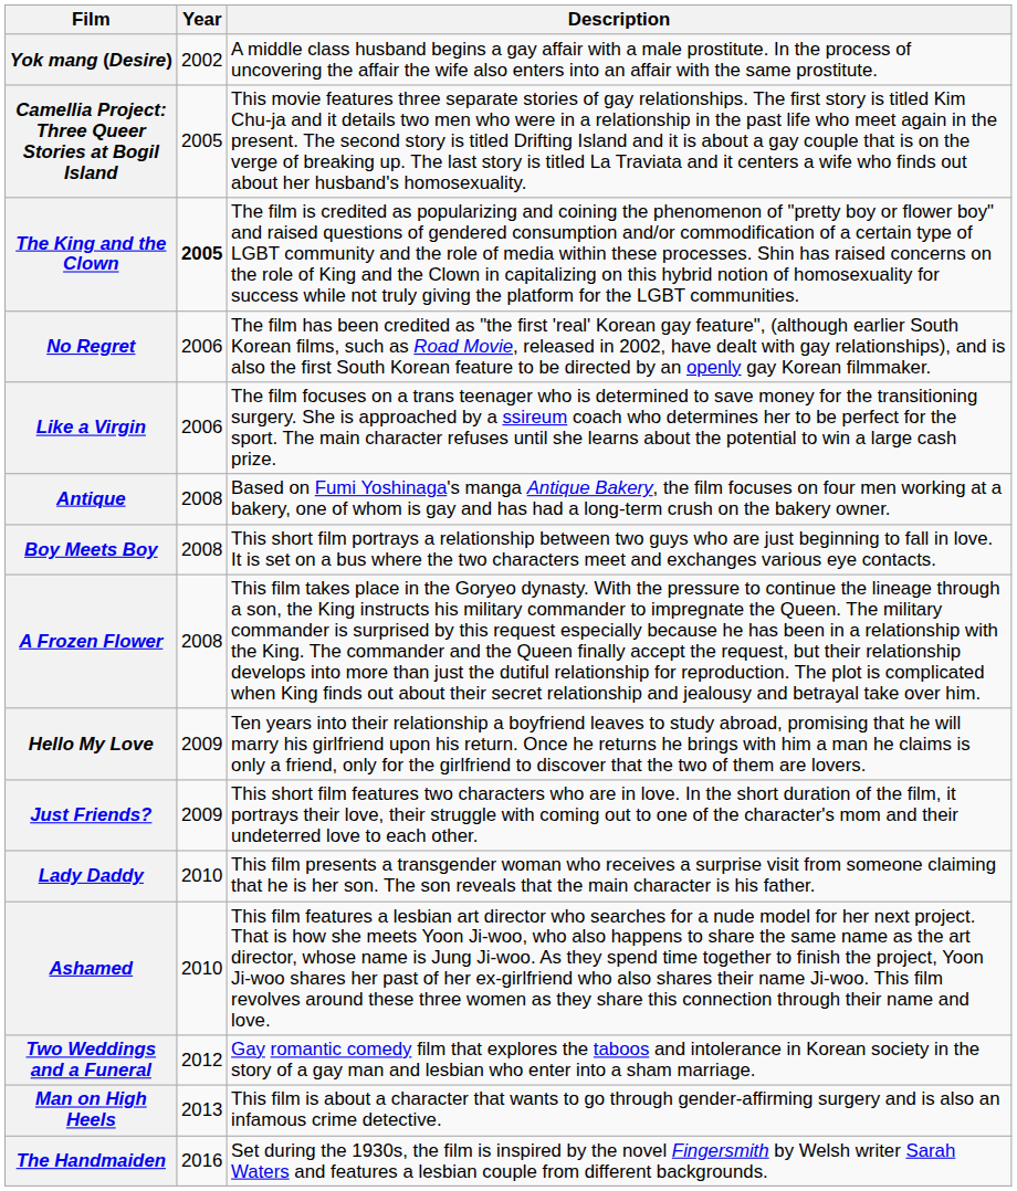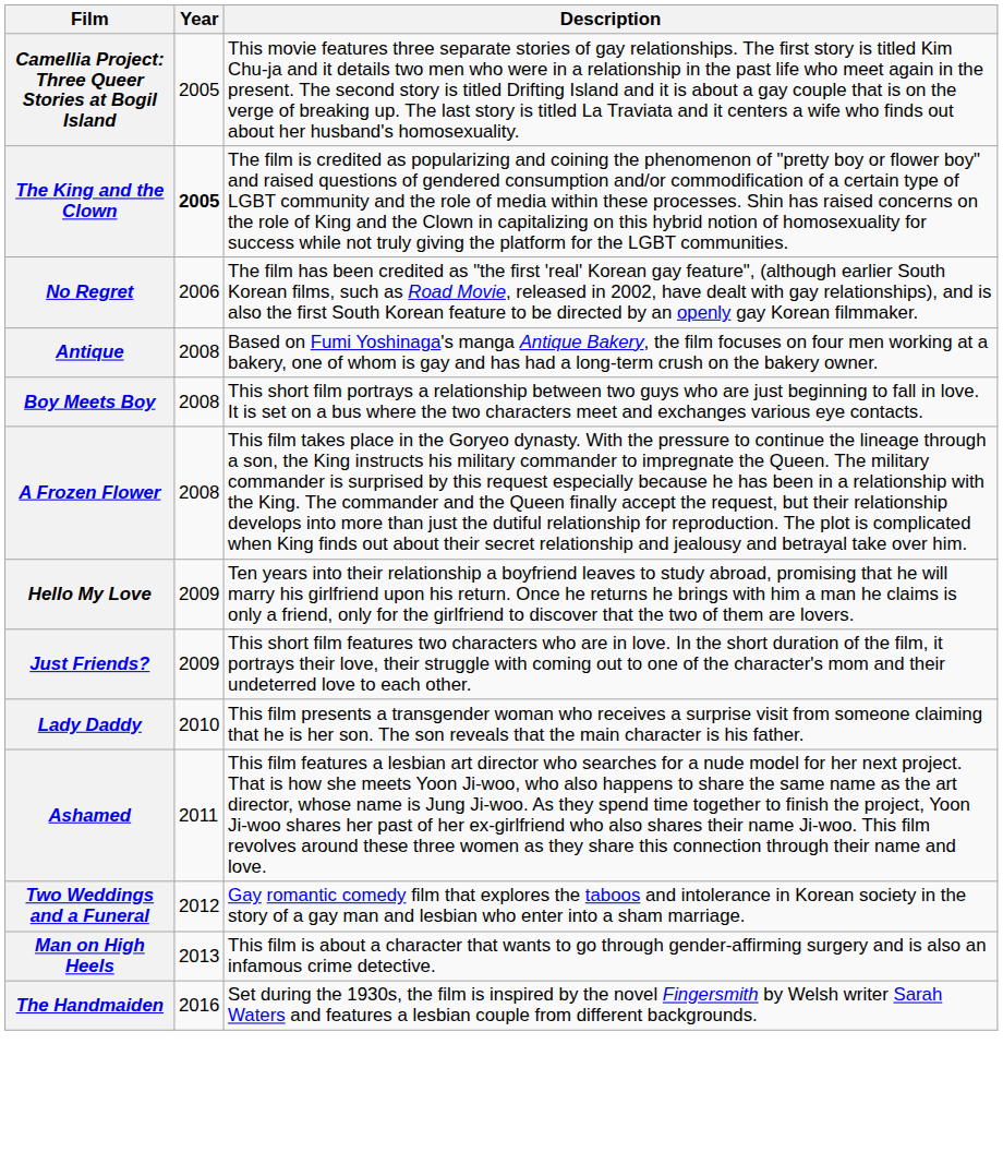 <table class="wikitable sortable plainrowheaders">
 <tr>
 <th scope="col">Film</th>
 <th scope="col">Year</th>
 <th scope="col" class="unsortable" style=white-space:nowrap>Description</th>
-</tr>
-<tr>
-<th scope="row"><em>Yok mang</em> (<em>Desire</em>)</th>
-<td>2002</td>
-<td>A middle class husband begins a gay affair with a male prostitute. In the process of uncovering the affair the wife also enters into an affair with the same prostitute.</td>
 </tr>
 <tr>
 <th scope="row"><em>Camellia Project: Three Queer Stories at Bogil Island</em></th>
 <td>2005</td>
 <td>This movie features three separate stories of gay relationships. The first story is titled Kim Chu-ja and it details two men who were in a relationship in the past life who meet again in the present. The second story is titled Drifting Island and it is about a gay couple that is on the verge of breaking up. The last story is titled La Traviata and it centers a wife who finds out about her husband's homosexuality.</td>
 </tr>
 <tr>
 <th scope="row"><em><a href='#'>The King and the Clown</a></em></th>
 <td><strong>2005</strong></td>
 <td>The film is credited as popularizing and coining the phenomenon of "pretty boy or flower boy" and raised questions of gendered consumption and/or commodification of a certain type of LGBT community and the role of media within these processes. Shin has raised concerns on the role of King and the Clown in capitalizing on this hybrid notion of homosexuality for success while not truly giving the platform for the LGBT communities.</td>
 </tr>
 <tr>
 <th scope="row"><em><a href='#'>No Regret</a></em></th>
 <td>2006</td>
 <td>The film has been credited as "the first 'real' Korean gay feature", (although earlier South Korean films, such as <em><a href='#'>Road Movie</a></em>, released in 2002, have dealt with gay relationships), and is also the first South Korean feature to be directed by an <a href='#'>openly</a> gay Korean filmmaker.</td>
-</tr>
-<tr>
-<th scope="row"><em><a href='#'>Like a Virgin</a></em></th>
-<td>2006</td>
-<td>The film focuses on a trans teenager who is determined to save money for the transitioning surgery. She is approached by a <a href='#'>ssireum</a> coach who determines her to be perfect for the sport. The main character refuses until she learns about the potential to win a large cash prize.</td>
 </tr>
 <tr>
 <th scope="row"><em><a href='#'>Antique</a></em></th>
 <td>2008</td>
 <td>Based on <a href='#'>Fumi Yoshinaga</a>'s manga <em><a href='#'>Antique Bakery</a></em>, the film focuses on four men working at a bakery, one of whom is gay and has had a long-term crush on the bakery owner.</td>
 </tr>
 <tr>
 <th scope="row"><em><a href='#'>Boy Meets Boy</a></em></th>
 <td>2008</td>
 <td>This short film portrays a relationship between two guys who are just beginning to fall in love. It is set on a bus where the two characters meet and exchanges various eye contacts.</td>
 </tr>
 <tr>
 <th scope="row"><em><a href='#'>A Frozen Flower</a></em></th>
 <td>2008</td>
 <td>This film takes place in the Goryeo dynasty. With the pressure to continue the lineage through a son, the King instructs his military commander to impregnate the Queen. The military commander is surprised by this request especially because he has been in a relationship with the King. The commander and the Queen finally accept the request, but their relationship develops into more than just the dutiful relationship for reproduction. The plot is complicated when King finds out about their secret relationship and jealousy and betrayal take over him.</td>
 </tr>
 <tr>
 <th scope="row"><em>Hello My Love</em></th>
 <td>2009</td>
 <td>Ten years into their relationship a boyfriend leaves to study abroad, promising that he will marry his girlfriend upon his return. Once he returns he brings with him a man he claims is only a friend, only for the girlfriend to discover that the two of them are lovers.</td>
 </tr>
 <tr>
 <th scope="row"><em><a href='#'>Just Friends?</a></em></th>
 <td>2009</td>
 <td>This short film features two characters who are in love. In the short duration of the film, it portrays their love, their struggle with coming out to one of the character's mom and their undeterred love to each other.</td>
 </tr>
 <tr>
 <th scope="row"><em><a href='#'>Lady Daddy</a></em></th>
 <td>2010</td>
 <td>This film presents a transgender woman who receives a surprise visit from someone claiming that he is her son. The son reveals that the main character is his father.</td>
 </tr>
 <tr>
 <th scope="row"><em><a href='#'>Ashamed</a></em></th>
-<td>2010</td>
+<td>2011</td>
 <td>This film features a lesbian art director who searches for a nude model for her next project. That is how she meets Yoon Ji-woo, who also happens to share the same name as the art director, whose name is Jung Ji-woo. As they spend time together to finish the project, Yoon Ji-woo shares her past of her ex-girlfriend who also shares their name Ji-woo. This film revolves around these three women as they share this connection through their name and love.</td>
 </tr>
 <tr>
 <th scope="row"><em><a href='#'>Two Weddings and a Funeral</a></em></th>
 <td>2012</td>
 <td><a href='#'>Gay</a> <a href='#'>romantic comedy</a> film that explores the <a href='#'>taboos</a> and intolerance in Korean society in the story of a gay man and lesbian who enter into a sham marriage.</td>
 </tr>
 <tr>
 <th scope="row"><em><a href='#'>Man on High Heels</a></em></th>
 <td>2013</td>
 <td>This film is about a character that wants to go through gender-affirming surgery and is also an infamous crime detective.</td>
 </tr>
 <tr>
 <th scope="row"><em><a href='#'>The Handmaiden</a></em></th>
 <td>2016</td>
 <td>Set during the 1930s, the film is inspired by the novel <em><a href='#'>Fingersmith</a></em> by Welsh writer <a href='#'>Sarah Waters</a> and features a lesbian couple from different backgrounds.</td>
 </tr>
 </table>
